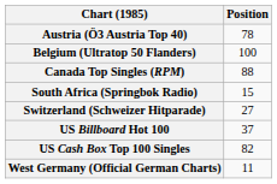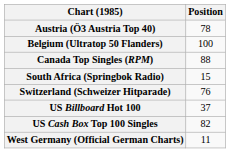 <table class="wikitable sortable plainrowheaders" style="text-align:center">
 <tr>
 <th scope="col">Chart (1985)</th>
 <th scope="col">Position</th>
 </tr>
 <tr>
 <th scope="row">Austria (Ö3 Austria Top 40)</th>
 <td>78</td>
 </tr>
 <tr>
 <th scope="row">Belgium (Ultratop 50 Flanders)</th>
 <td>100</td>
 </tr>
 <tr>
 <th scope="row">Canada Top Singles (<em>RPM</em>)</th>
 <td>88</td>
 </tr>
 <tr>
 <th scope="row">South Africa (Springbok Radio)</th>
 <td>15</td>
 </tr>
 <tr>
 <th scope="row">Switzerland (Schweizer Hitparade)</th>
-<td>27</td>
+<td>76</td>
 </tr>
 <tr>
 <th scope="row">US <em>Billboard</em> Hot 100</th>
 <td>37</td>
 </tr>
 <tr>
 <th scope="row">US <em>Cash Box</em> Top 100 Singles</th>
 <td>82</td>
 </tr>
 <tr>
 <th scope="row">West Germany (Official German Charts)</th>
 <td>11</td>
 </tr>
 </table>
